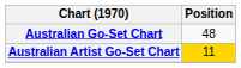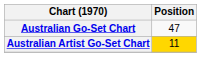 <table class="wikitable sortable plainrowheaders">
 <tr>
 <th scope="col">Chart (1970)</th>
 <th scope="col">Position</th>
 </tr>
 <tr>
 <th scope="row"><a href='#'>Australian Go-Set Chart</a></th>
-<td style="text-align:center;">48</td>
+<td style="text-align:center;">47</td>
 </tr>
 <tr>
 <th scope="row"><a href='#'>Australian Artist Go-Set Chart</a></th>
 <td style="background: gold; text-align:center;">11</td>
 </tr>
 <tr>
 </tr>
 </table>
